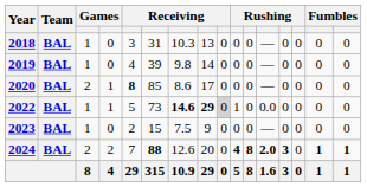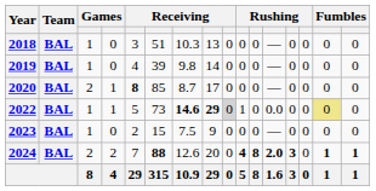 <table class="wikitable" style="text-align:center;">
 <tr>
 <th rowspan="2">Year</th>
 <th rowspan="2">Team</th>
 <th colspan="2">Games</th>
 <th colspan="5">Receiving</th>
 <th colspan="5">Rushing</th>
 <th colspan="2">Fumbles</th>
 </tr>
 <tr>
 <th></th>
 <th></th>
 <th></th>
 <th></th>
 <th></th>
 <th></th>
 <th></th>
 <th></th>
 <th></th>
 <th></th>
 <th></th>
 <th></th>
 <th></th>
 <th></th>
 </tr>
 <tr>
 <th><a href='#'>2018</a></th>
 <th><a href='#'>BAL</a></th>
 <td>1</td>
 <td>0</td>
 <td>3</td>
-<td>31</td>
+<td>51</td>
 <td>10.3</td>
 <td>13</td>
 <td>0</td>
 <td>0</td>
 <td>0</td>
 <td>—</td>
 <td>0</td>
 <td>0</td>
 <td>0</td>
 <td>0</td>
 </tr>
 <tr>
 <th><a href='#'>2019</a></th>
 <th><a href='#'>BAL</a></th>
 <td>1</td>
 <td>0</td>
 <td>4</td>
 <td>39</td>
 <td>9.8</td>
 <td>14</td>
 <td>0</td>
 <td>0</td>
 <td>0</td>
 <td>—</td>
 <td>0</td>
 <td>0</td>
 <td>0</td>
 <td>0</td>
 </tr>
 <tr>
 <th><a href='#'>2020</a></th>
 <th><a href='#'>BAL</a></th>
 <td>2</td>
 <td>1</td>
 <td><strong>8</strong></td>
 <td>85</td>
-<td>8.6</td>
+<td>8.7</td>
 <td>17</td>
 <td>0</td>
 <td>0</td>
 <td>0</td>
 <td>—</td>
 <td>0</td>
 <td>0</td>
 <td>0</td>
 <td>0</td>
 </tr>
 <tr>
 <th><a href='#'>2022</a></th>
 <th><a href='#'>BAL</a></th>
 <td>1</td>
 <td>1</td>
 <td>5</td>
 <td>73</td>
 <td><strong>14.6</strong></td>
 <td><strong>29</strong></td>
 <td style="background: lightgrey;">0</td>
 <td>1</td>
 <td>0</td>
 <td>0.0</td>
 <td>0</td>
 <td>0</td>
-<td>0</td>
+<td style="background: khaki;">0</td>
 <td>0</td>
 </tr>
 <tr>
 <th><a href='#'>2023</a></th>
 <th><a href='#'>BAL</a></th>
 <td>1</td>
 <td>0</td>
 <td>2</td>
 <td>15</td>
 <td>7.5</td>
 <td>9</td>
 <td>0</td>
 <td>0</td>
 <td>0</td>
 <td>—</td>
 <td>0</td>
 <td>0</td>
 <td>0</td>
 <td>0</td>
 </tr>
 <tr>
 <th><a href='#'>2024</a></th>
 <th><a href='#'>BAL</a></th>
 <td>2</td>
 <td>2</td>
 <td>7</td>
 <td><strong>88</strong></td>
 <td>12.6</td>
 <td>20</td>
 <td>0</td>
 <td><strong>4</strong></td>
 <td><strong>8</strong></td>
 <td><strong>2.0</strong></td>
 <td><strong>3</strong></td>
 <td>0</td>
 <td><strong>1</strong></td>
 <td><strong>1</strong></td>
 </tr>
 <tr>
 <th colspan="2"></th>
 <th>8</th>
 <th>4</th>
 <th>29</th>
 <th>315</th>
 <th>10.9</th>
 <th>29</th>
 <th>0</th>
 <th>5</th>
 <th>8</th>
 <th>1.6</th>
 <th>3</th>
 <th>0</th>
 <th>1</th>
 <th>1</th>
 </tr>
 </table>
